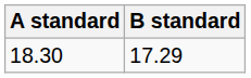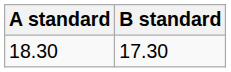 <table class="wikitable" border="1" align="upright">
 <tr>
 <th>A standard</th>
 <th>B standard</th>
 </tr>
 <tr>
 <td>18.30</td>
-<td>17.29</td>
+<td>17.30</td>
 </tr>
 </table>
